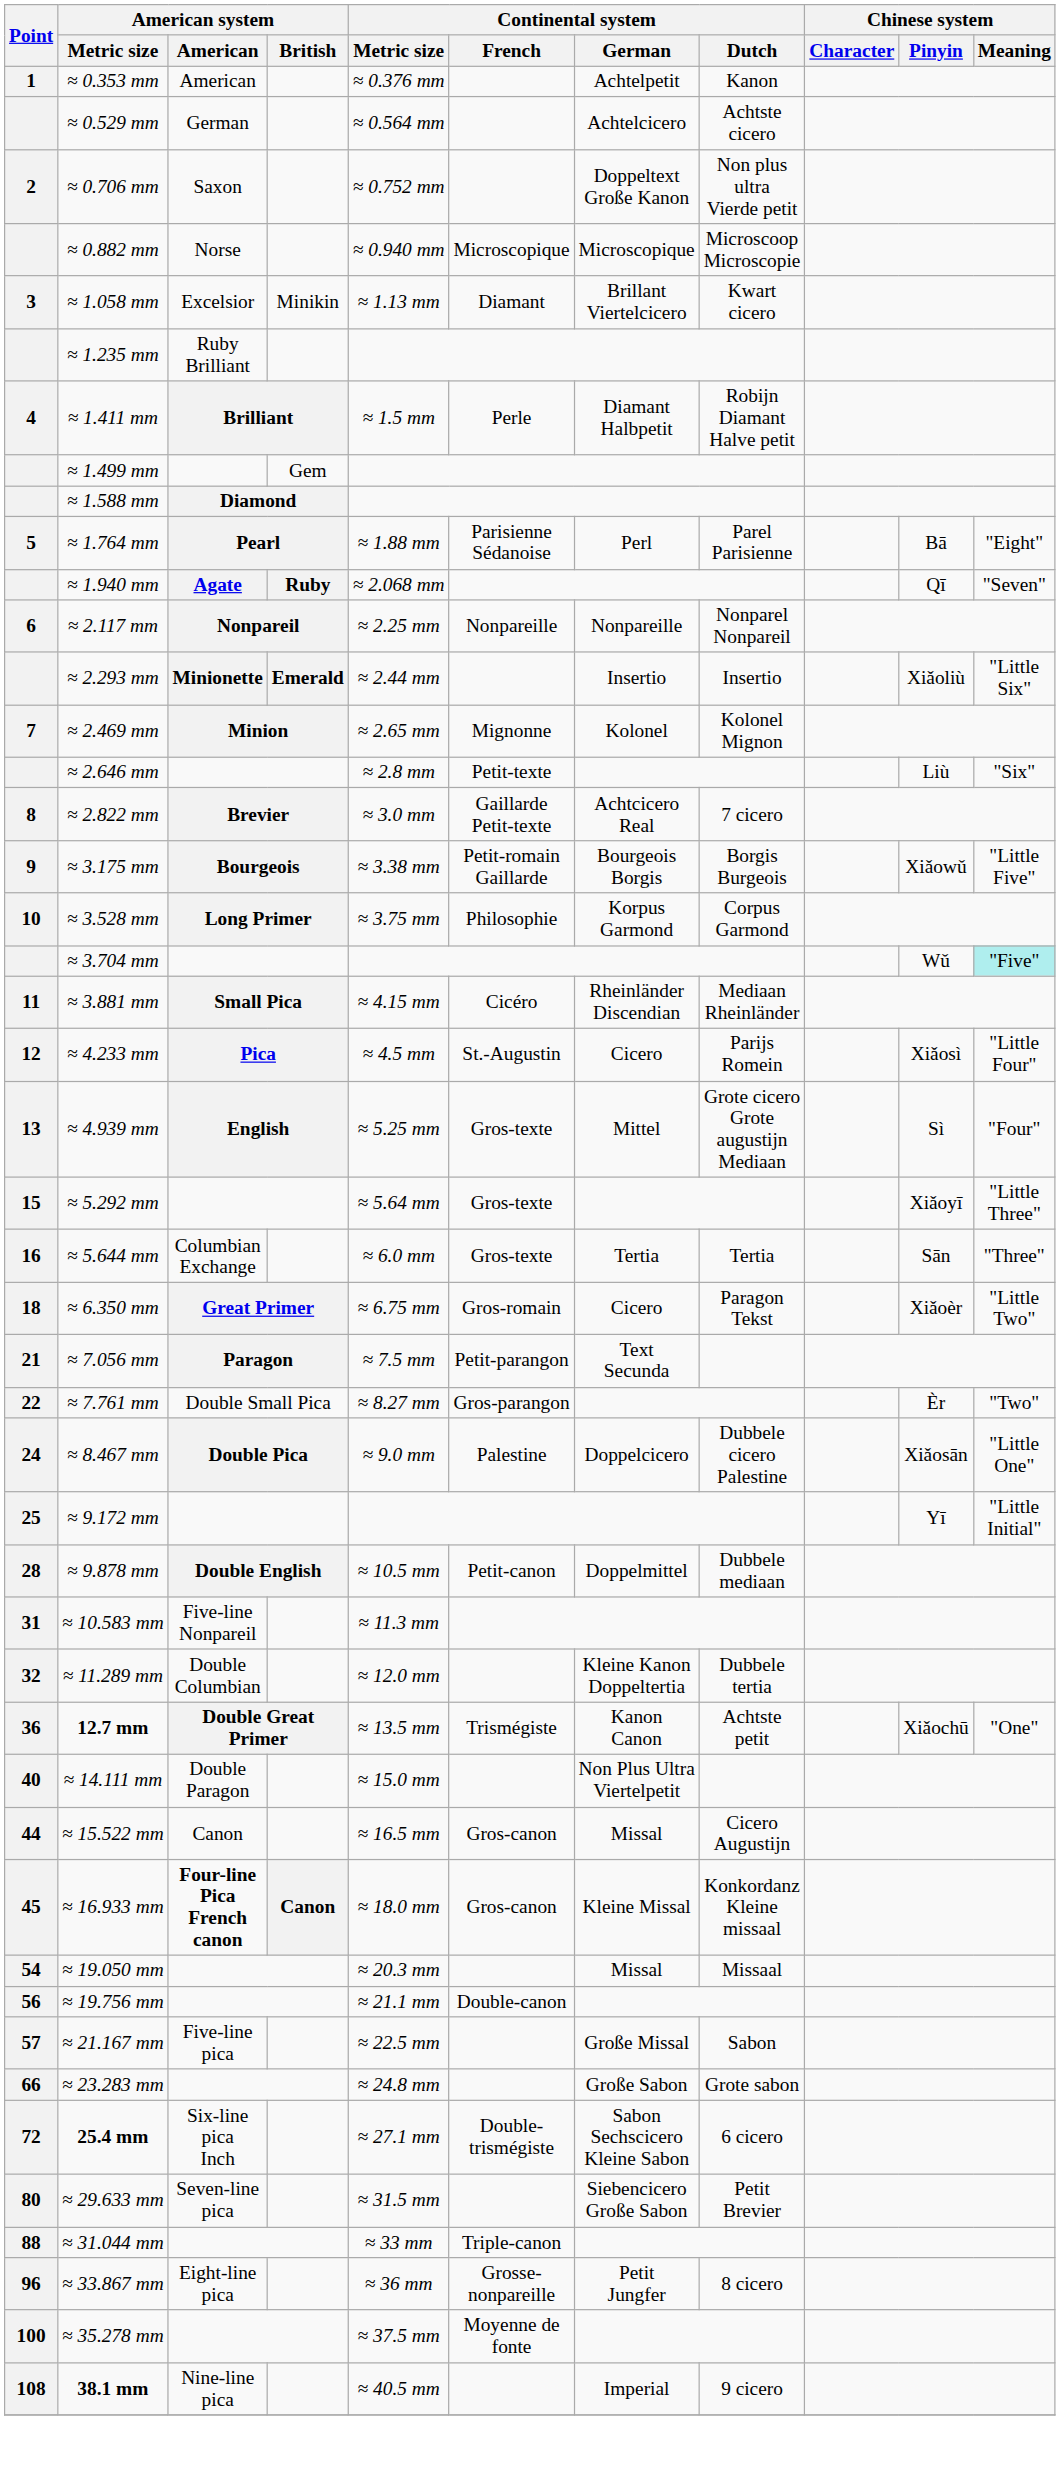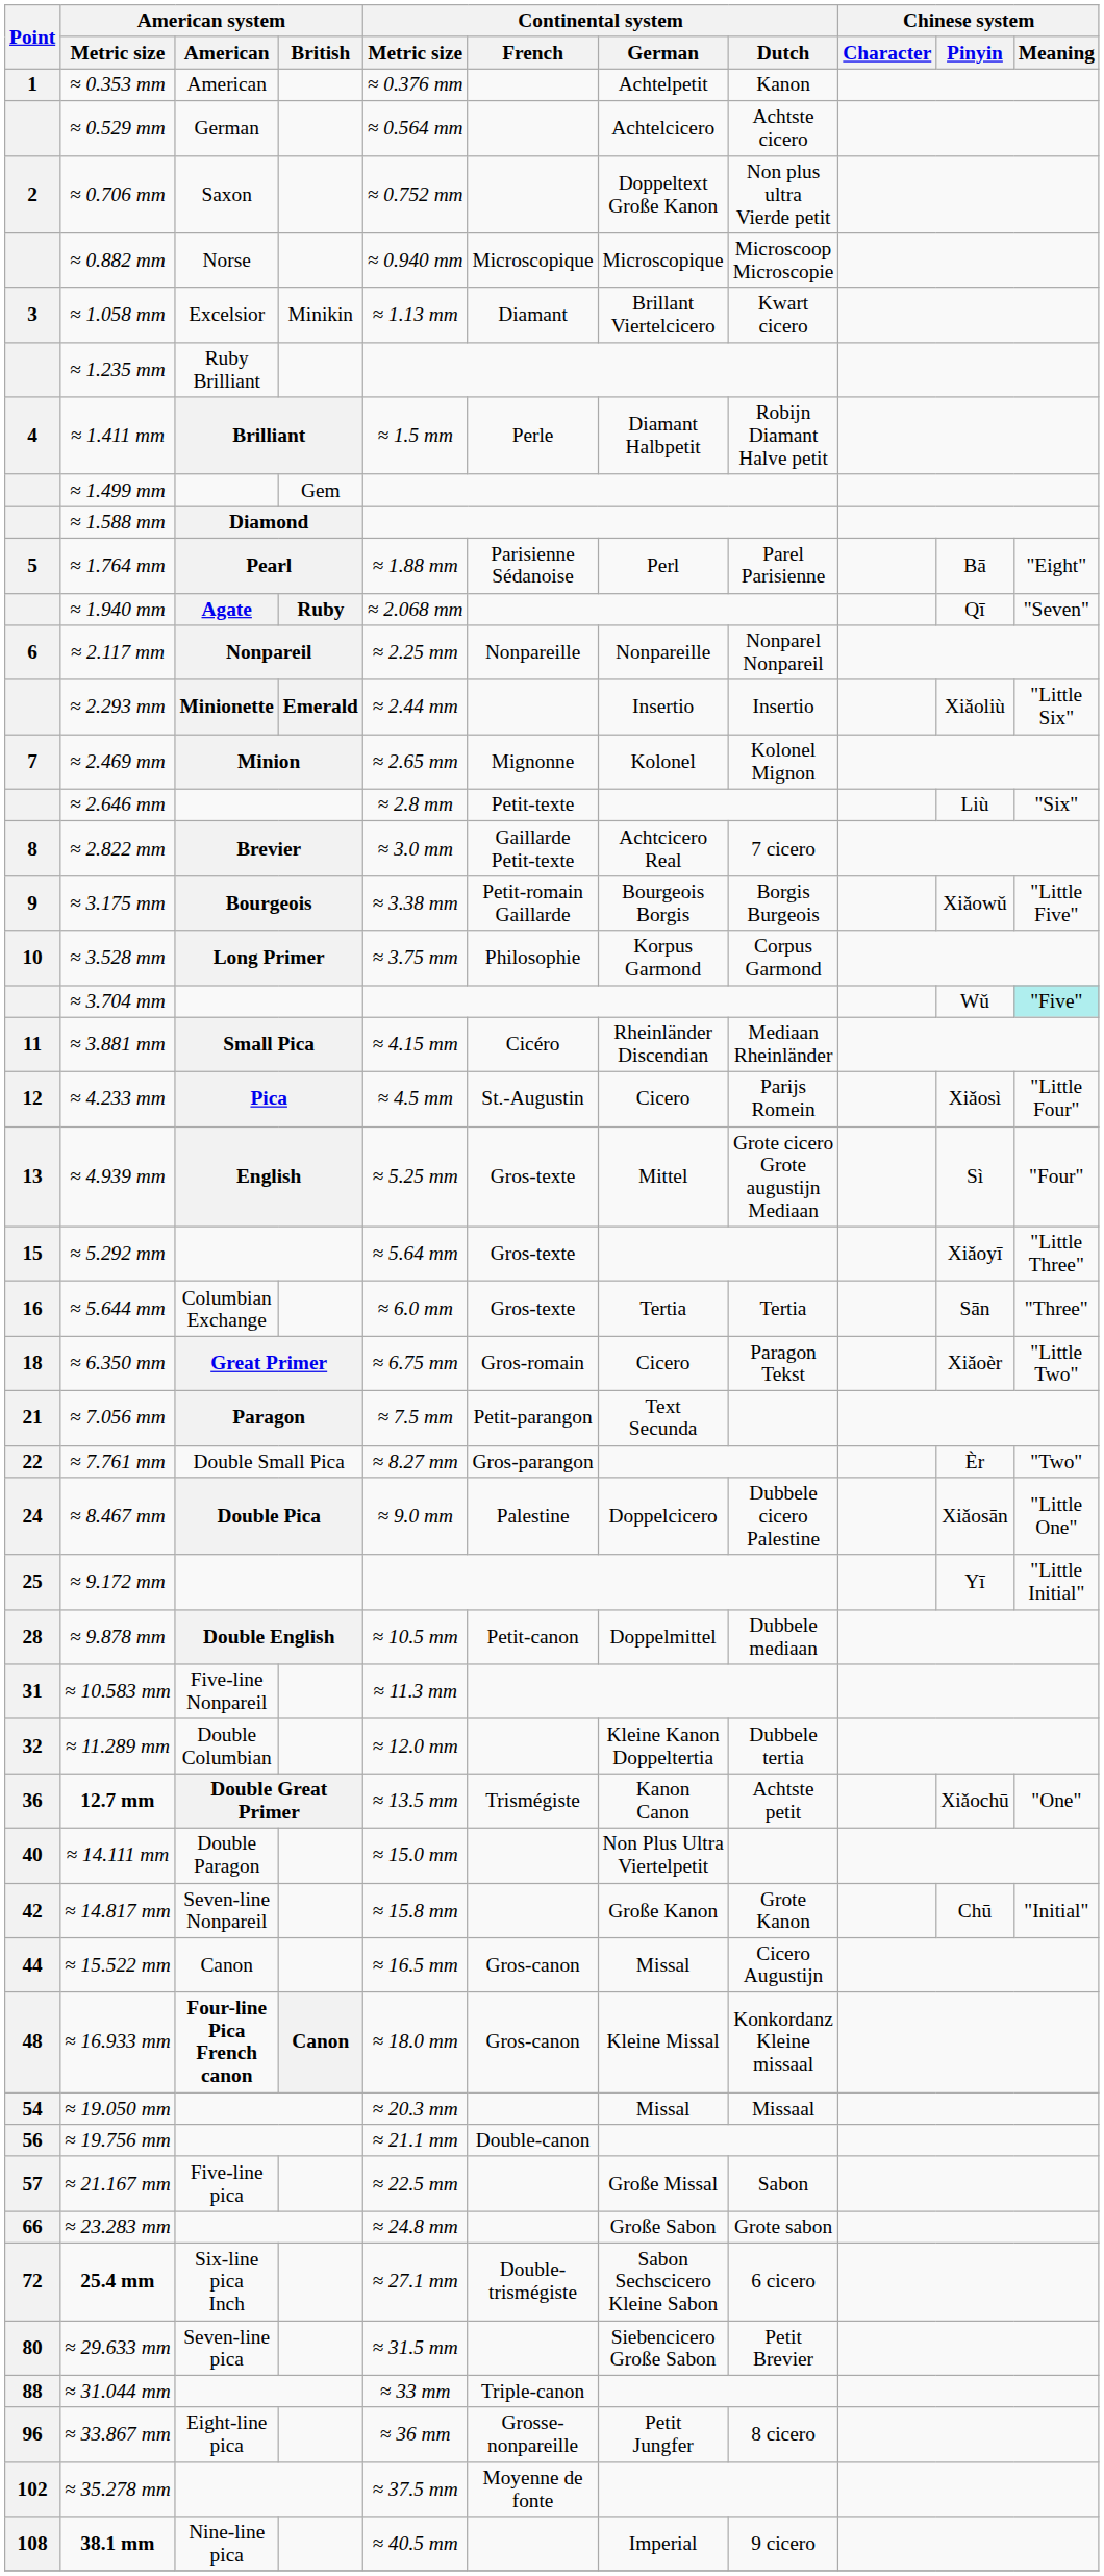 <table class="wikitable" style="text-align:center;">
 <tr>
 <th rowspan=2><a href='#'>Point</a></th>
 <th colspan=3>American system</th>
 <th colspan=4>Continental system</th>
 <th colspan=3>Chinese system</th>
 </tr>
 <tr>
 <th>Metric size</th>
 <th>American</th>
 <th>British</th>
 <th>Metric size</th>
 <th>French</th>
 <th>German</th>
 <th>Dutch</th>
 <th><a href='#'>Character</a></th>
 <th><a href='#'>Pinyin</a></th>
 <th>Meaning</th>
 </tr>
 <tr>
 <th>1</th>
 <td><em>≈ 0.353 mm</em></td>
 <td>American</td>
 <td></td>
 <td><em>≈ 0.376 mm</em></td>
 <td></td>
 <td>Achtelpetit</td>
 <td>Kanon</td>
 <td colspan=3></td>
 </tr>
 <tr>
 <th></th>
 <td><em>≈ 0.529 mm</em></td>
 <td>German</td>
 <td></td>
 <td><em>≈ 0.564 mm</em></td>
 <td></td>
 <td>Achtelcicero</td>
 <td>Achtste cicero</td>
 <td colspan=3></td>
 </tr>
 <tr>
 <th>2</th>
 <td><em>≈ 0.706 mm</em></td>
 <td>Saxon</td>
 <td></td>
 <td><em>≈ 0.752 mm</em></td>
 <td></td>
 <td>Doppeltext<br>Große Kanon</td>
 <td>Non plus ultra<br>Vierde petit</td>
 <td colspan=3></td>
 </tr>
 <tr>
 <th></th>
 <td><em>≈ 0.882 mm</em></td>
 <td>Norse</td>
 <td></td>
 <td><em>≈ 0.940 mm</em></td>
 <td>Microscopique</td>
 <td>Microscopique</td>
 <td>Microscoop<br>Microscopie</td>
 <td colspan=3></td>
 </tr>
 <tr>
 <th>3</th>
 <td><em>≈ 1.058 mm</em></td>
 <td>Excelsior</td>
 <td>Minikin</td>
 <td><em>≈ 1.13 mm</em></td>
 <td>Diamant</td>
 <td>Brillant<br>Viertelcicero</td>
 <td>Kwart cicero</td>
 <td colspan=3></td>
 </tr>
 <tr>
 <th></th>
 <td><em>≈ 1.235 mm</em></td>
 <td>Ruby<br>Brilliant</td>
 <td></td>
 <td colspan=4></td>
 <td colspan=3></td>
 </tr>
 <tr>
 <th>4</th>
 <td><em>≈ 1.411 mm</em></td>
 <th colspan=2>Brilliant</th>
 <td><em>≈ 1.5 mm</em></td>
 <td>Perle</td>
 <td>Diamant<br>Halbpetit</td>
 <td>Robijn<br>Diamant<br>Halve petit</td>
 <td colspan=3></td>
 </tr>
 <tr>
 <th></th>
 <td><em>≈ 1.499 mm</em></td>
 <td></td>
 <td>Gem</td>
 <td colspan=4></td>
 <td colspan=3></td>
 </tr>
 <tr>
 <th></th>
 <td><em>≈ 1.588 mm</em></td>
 <th colspan=2>Diamond</th>
 <td colspan=4></td>
 <td colspan=3></td>
 </tr>
 <tr>
 <th>5</th>
 <td><em>≈ 1.764 mm</em></td>
 <th colspan=2>Pearl</th>
 <td><em>≈ 1.88 mm</em></td>
 <td>Parisienne<br>Sédanoise</td>
 <td>Perl</td>
 <td>Parel<br>Parisienne</td>
 <td></td>
 <td>Bā</td>
 <td>"Eight"</td>
 </tr>
 <tr>
 <th></th>
 <td><em>≈ 1.940 mm</em></td>
 <th><a href='#'>Agate</a></th>
 <th>Ruby</th>
 <td><em>≈ 2.068 mm</em></td>
 <td colspan=3></td>
 <td></td>
 <td>Qī</td>
 <td>"Seven"</td>
 </tr>
 <tr>
 <th>6</th>
 <td><em>≈ 2.117 mm</em></td>
 <th colspan=2>Nonpareil</th>
 <td><em>≈ 2.25 mm</em></td>
 <td>Nonpareille</td>
 <td>Nonpareille</td>
 <td>Nonparel<br>Nonpareil</td>
 <td colspan=3></td>
 </tr>
 <tr>
 <th></th>
 <td><em>≈ 2.293 mm</em></td>
 <th>Minionette</th>
 <th>Emerald</th>
 <td><em>≈ 2.44 mm</em></td>
 <td></td>
 <td>Insertio</td>
 <td>Insertio</td>
 <td></td>
 <td>Xiǎoliù</td>
 <td>"Little Six"</td>
 </tr>
 <tr>
 <th>7</th>
 <td><em>≈ 2.469 mm</em></td>
 <th colspan=2>Minion</th>
 <td><em>≈ 2.65 mm</em></td>
 <td>Mignonne</td>
 <td>Kolonel</td>
 <td>Kolonel<br>Mignon</td>
 <td colspan=3></td>
 </tr>
 <tr>
 <th></th>
 <td><em>≈ 2.646 mm</em></td>
 <td colspan=2></td>
 <td><em>≈ 2.8 mm</em></td>
 <td>Petit-texte </td>
 <td colspan=2></td>
 <td></td>
 <td>Liù</td>
 <td>"Six"</td>
 </tr>
 <tr>
 <th>8</th>
 <td><em>≈ 2.822 mm</em></td>
 <th colspan=2>Brevier</th>
 <td><em>≈ 3.0 mm</em></td>
 <td>Gaillarde<br>Petit-texte</td>
 <td>Achtcicero<br>Real</td>
 <td>7 cicero</td>
 <td colspan=3></td>
 </tr>
 <tr>
 <th>9</th>
 <td><em>≈ 3.175 mm</em></td>
 <th colspan=2>Bourgeois</th>
 <td><em>≈ 3.38 mm</em></td>
 <td>Petit-romain<br>Gaillarde</td>
 <td>Bourgeois<br>Borgis</td>
 <td>Borgis<br>Burgeois</td>
 <td></td>
 <td>Xiǎowǔ</td>
 <td>"Little Five"</td>
 </tr>
 <tr>
 <th>10</th>
 <td><em>≈ 3.528 mm</em></td>
 <th colspan=2>Long Primer</th>
 <td><em>≈ 3.75 mm</em></td>
 <td>Philosophie</td>
 <td>Korpus<br>Garmond</td>
 <td>Corpus<br>Garmond</td>
 <td colspan=3></td>
 </tr>
 <tr>
 <th></th>
 <td><em>≈ 3.704 mm</em></td>
 <td colspan=2></td>
 <td colspan=4></td>
 <td></td>
 <td>Wǔ</td>
 <td style="background: paleturquoise;">"Five"</td>
 </tr>
 <tr>
 <th>11</th>
 <td><em>≈ 3.881 mm</em></td>
 <th colspan=2>Small Pica</th>
 <td><em>≈ 4.15 mm</em></td>
 <td>Cicéro</td>
 <td>Rheinländer<br>Discendian</td>
 <td>Mediaan<br>Rheinländer</td>
 <td colspan=3></td>
 </tr>
 <tr>
 <th>12</th>
 <td><em>≈ 4.233 mm</em></td>
 <th colspan=2><a href='#'>Pica</a></th>
 <td><em>≈ 4.5 mm</em></td>
 <td>St.-Augustin</td>
 <td>Cicero</td>
 <td>Parijs Romein</td>
 <td></td>
 <td>Xiǎosì</td>
 <td>"Little Four"</td>
 </tr>
 <tr>
 <th>13</th>
 <td><em>≈ 4.939 mm</em></td>
 <th colspan=2>English</th>
 <td><em>≈ 5.25 mm</em></td>
 <td>Gros-texte</td>
 <td>Mittel</td>
 <td>Grote cicero<br>Grote augustijn<br>Mediaan</td>
 <td></td>
 <td>Sì</td>
 <td>"Four"</td>
 </tr>
 <tr>
 <th>15</th>
 <td><em>≈ 5.292 mm</em></td>
 <td colspan=2></td>
 <td><em>≈ 5.64 mm</em></td>
 <td>Gros-texte</td>
 <td colspan=2></td>
 <td></td>
 <td>Xiǎoyī</td>
 <td>"Little Three"</td>
 </tr>
 <tr>
 <th>16</th>
 <td><em>≈ 5.644 mm</em></td>
 <td>Columbian Exchange</td>
 <td></td>
 <td><em>≈ 6.0 mm</em></td>
 <td>Gros-texte</td>
 <td>Tertia</td>
 <td>Tertia</td>
 <td></td>
 <td>Sān</td>
 <td>"Three"</td>
 </tr>
 <tr>
 <th>18</th>
 <td><em>≈ 6.350 mm</em></td>
 <th colspan=2><a href='#'>Great Primer</a></th>
 <td><em>≈ 6.75 mm</em></td>
 <td>Gros-romain</td>
 <td> Cicero</td>
 <td>Paragon<br>Tekst</td>
 <td></td>
 <td>Xiǎoèr</td>
 <td>"Little Two"</td>
 </tr>
 <tr>
 <th>21</th>
 <td><em>≈ 7.056 mm</em></td>
 <th colspan=2>Paragon</th>
 <td><em>≈ 7.5 mm</em></td>
 <td>Petit-parangon</td>
 <td>Text<br>Secunda</td>
 <td></td>
 <td colspan="3"></td>
 </tr>
 <tr>
 <th>22</th>
 <td><em>≈ 7.761 mm</em></td>
 <td colspan=2>Double Small Pica</td>
 <td><em>≈ 8.27 mm</em></td>
 <td>Gros-parangon</td>
 <td colspan="2"></td>
 <td></td>
 <td>Èr</td>
 <td>"Two"</td>
 </tr>
 <tr>
 <th>24</th>
 <td><em>≈ 8.467 mm</em></td>
 <th colspan=2>Double Pica</th>
 <td><em>≈ 9.0 mm</em></td>
 <td>Palestine</td>
 <td>Doppelcicero</td>
 <td>Dubbele cicero<br>Palestine</td>
 <td></td>
 <td>Xiǎosān</td>
 <td>"Little One"</td>
 </tr>
 <tr>
 <th>25</th>
 <td><em>≈ 9.172 mm</em></td>
 <td colspan=2></td>
 <td colspan=4></td>
 <td></td>
 <td>Yī</td>
 <td>"Little Initial"</td>
 </tr>
 <tr>
 <th>28</th>
 <td><em>≈ 9.878 mm</em></td>
 <th colspan=2>Double English</th>
 <td><em>≈ 10.5 mm</em></td>
 <td>Petit-canon</td>
 <td>Doppelmittel</td>
 <td>Dubbele mediaan</td>
 <td colspan=3></td>
 </tr>
 <tr>
 <th>31</th>
 <td><em>≈ 10.583 mm</em></td>
 <td>Five-line Nonpareil</td>
 <td></td>
 <td><em>≈ 11.3 mm</em></td>
 <td colspan=3></td>
 <td colspan=3></td>
 </tr>
 <tr>
 <th>32</th>
 <td><em>≈ 11.289 mm</em></td>
 <td>Double Columbian</td>
 <td></td>
 <td><em>≈ 12.0 mm</em></td>
 <td></td>
 <td>Kleine Kanon<br>Doppeltertia</td>
 <td>Dubbele tertia</td>
 <td colspan=3></td>
 </tr>
 <tr>
 <th>36</th>
 <td><strong>12.7 mm</strong></td>
 <th colspan=2>Double Great Primer</th>
 <td><em>≈ 13.5 mm</em></td>
 <td>Trismégiste</td>
 <td>Kanon<br>Canon</td>
 <td>Achtste petit</td>
 <td></td>
 <td>Xiǎochū</td>
 <td>"One"</td>
 </tr>
 <tr>
 <th>40</th>
 <td><em>≈ 14.111 mm</em></td>
 <td>Double Paragon</td>
 <td></td>
 <td><em>≈ 15.0 mm</em></td>
 <td></td>
 <td>Non Plus Ultra<br>Viertelpetit</td>
 <td></td>
 <td colspan=3></td>
 </tr>
 <tr>
+<th>42</th>
+<td><em>≈ 14.817 mm</em></td>
+<td>Seven-line Nonpareil</td>
+<td></td>
+<td><em>≈ 15.8 mm</em></td>
+<td></td>
+<td>Große Kanon</td>
+<td>Grote Kanon</td>
+<td></td>
+<td>Chū</td>
+<td>"Initial"</td>
+</tr>
+<tr>
 <th>44</th>
 <td><em>≈ 15.522 mm</em></td>
 <td>Canon</td>
 <td></td>
 <td><em>≈ 16.5 mm</em></td>
 <td>Gros-canon</td>
 <td>Missal</td>
 <td>Cicero<br>Augustijn</td>
 <td colspan=3></td>
 </tr>
 <tr>
-<th>45</th>
+<th>48</th>
 <td><em>≈ 16.933 mm</em></td>
 <td><strong>Four-line Pica<br>French canon</strong></td>
 <th>Canon</th>
 <td><em>≈ 18.0 mm</em></td>
 <td>Gros-canon</td>
 <td>Kleine Missal</td>
 <td>Konkordanz<br>Kleine missaal</td>
 <td colspan=3></td>
 </tr>
 <tr>
 <th>54</th>
 <td><em>≈ 19.050 mm</em></td>
 <td colspan=2></td>
 <td><em>≈ 20.3 mm</em></td>
 <td></td>
 <td>Missal</td>
 <td>Missaal</td>
 <td colspan=3></td>
 </tr>
 <tr>
 <th>56</th>
 <td><em>≈ 19.756 mm</em></td>
 <td colspan=2></td>
 <td><em>≈ 21.1 mm</em></td>
 <td>Double-canon</td>
 <td colspan=2></td>
 <td colspan=3></td>
 </tr>
 <tr>
 <th>57</th>
 <td><em>≈ 21.167 mm</em></td>
 <td>Five-line pica</td>
 <td></td>
 <td><em>≈ 22.5 mm</em></td>
 <td></td>
 <td>Große Missal</td>
 <td>Sabon</td>
 <td colspan=3></td>
 </tr>
 <tr>
 <th>66</th>
 <td><em>≈ 23.283 mm</em></td>
 <td colspan=2></td>
 <td><em>≈ 24.8 mm</em></td>
 <td></td>
 <td>Große Sabon</td>
 <td>Grote sabon</td>
 <td colspan=3></td>
 </tr>
 <tr>
 <th>72</th>
 <td><strong>25.4 mm</strong></td>
 <td>Six-line pica<br>Inch</td>
 <td></td>
 <td><em>≈ 27.1 mm</em></td>
 <td>Double-trismégiste</td>
 <td>Sabon<br>Sechscicero<br>Kleine Sabon</td>
 <td>6 cicero</td>
 <td colspan=3></td>
 </tr>
 <tr>
 <th>80</th>
 <td><em>≈ 29.633 mm</em></td>
 <td>Seven-line pica</td>
 <td></td>
 <td><em>≈ 31.5 mm</em></td>
 <td></td>
 <td>Siebencicero<br>Große Sabon</td>
 <td>Petit<br>Brevier</td>
 <td colspan=3></td>
 </tr>
 <tr>
 <th>88</th>
 <td><em>≈ 31.044 mm</em></td>
 <td colspan=2></td>
 <td><em>≈ 33 mm</em></td>
 <td>Triple-canon</td>
 <td colspan=2></td>
 <td colspan=3></td>
 </tr>
 <tr>
 <th>96</th>
 <td><em>≈ 33.867 mm</em></td>
 <td>Eight-line pica</td>
 <td></td>
 <td><em>≈ 36 mm</em></td>
 <td>Grosse-nonpareille</td>
 <td>Petit<br>Jungfer</td>
 <td>8 cicero</td>
 <td colspan=3></td>
 </tr>
 <tr>
-<th>100</th>
+<th>102</th>
 <td><em>≈ 35.278 mm</em></td>
 <td colspan=2></td>
 <td><em>≈ 37.5 mm</em></td>
 <td>Moyenne de fonte</td>
 <td colspan=2></td>
 <td colspan=3></td>
 </tr>
 <tr>
 <th>108</th>
 <td><strong>38.1 mm</strong></td>
 <td>Nine-line pica</td>
 <td></td>
 <td><em>≈ 40.5 mm</em></td>
 <td></td>
 <td>Imperial</td>
 <td>9 cicero</td>
 <td colspan=3></td>
 </tr>
 <tr>
 </tr>
 </table>
